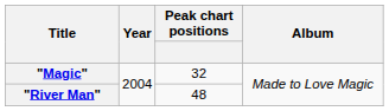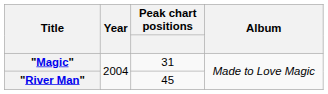 <table class="wikitable plainrowheaders" style="text-align:center">
 <tr>
 <th scope="col" style="width:8em" rowspan="2">Title</th>
 <th scope="col" style="width:2em" rowspan="2">Year</th>
 <th scope="col" style="width:6em" colspan="1">Peak chart positions</th>
 <th scope="col" style="width:10em" rowspan="2">Album</th>
 </tr>
 <tr>
 <th style="width:2em"><br></th>
 </tr>
 <tr>
 <th scope="row">"<a href='#'>Magic</a>"</th>
 <td rowspan="2">2004</td>
-<td>32</td>
+<td>31</td>
 <td rowspan="2"><em>Made to Love Magic</em></td>
 </tr>
 <tr>
 <th scope="row">"<a href='#'>River Man</a>"</th>
-<td>48</td>
+<td>45</td>
 </tr>
 </table>
